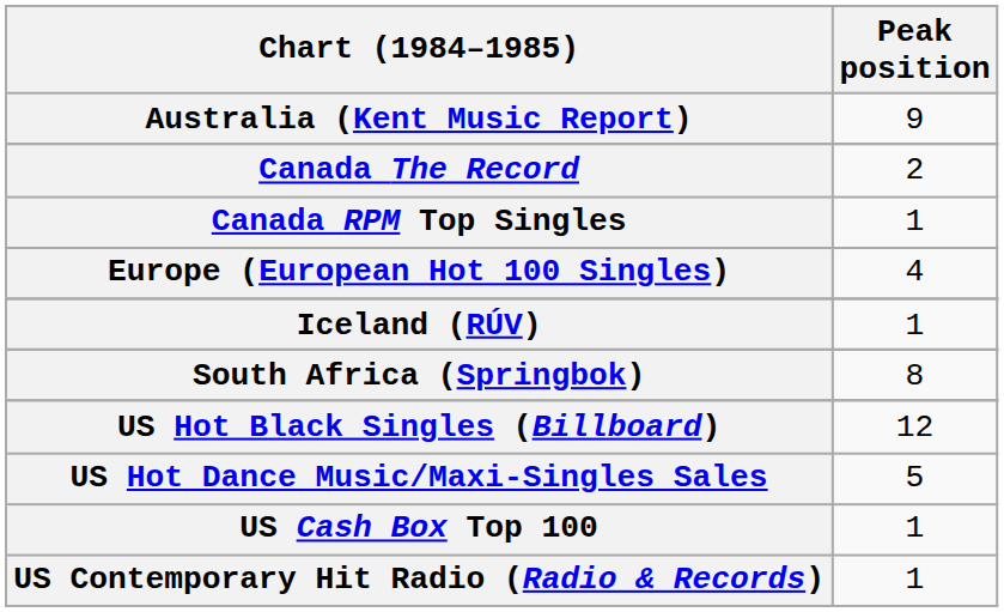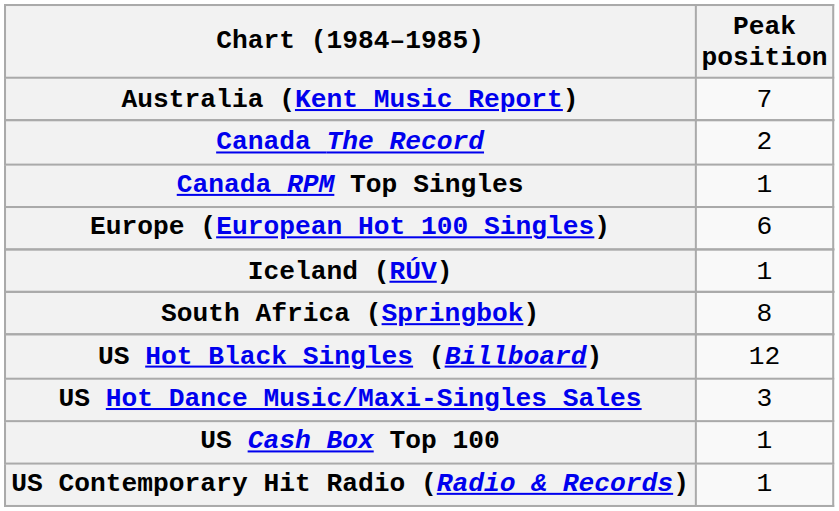 <table class="wikitable sortable plainrowheaders">
 <tr>
 <th scope="col">Chart (1984–1985)</th>
 <th scope="col">Peak<br>position</th>
 </tr>
 <tr>
 <th scope="row">Australia (<a href='#'>Kent Music Report</a>)</th>
-<td style="text-align:center;">9</td>
+<td style="text-align:center;">7</td>
 </tr>
 <tr>
 </tr>
 <tr>
 </tr>
 <tr>
 <th scope="row"><a href='#'>Canada <em>The Record</em></a></th>
 <td style="text-align:center;">2</td>
 </tr>
 <tr>
 <th scope="row"><a href='#'>Canada <em>RPM</em></a> Top Singles</th>
 <td style="text-align:center;">1</td>
 </tr>
 <tr>
 <th scope="row">Europe (<a href='#'>European Hot 100 Singles</a>)</th>
-<td style="text-align:center;">4</td>
+<td style="text-align:center;">6</td>
 </tr>
 <tr>
 </tr>
 <tr>
 </tr>
 <tr>
 <th scope="row">Iceland (<a href='#'>RÚV</a>)</th>
 <td style="text-align:center;">1</td>
 </tr>
 <tr>
 </tr>
 <tr>
 </tr>
 <tr>
 <th scope="row">South Africa (<a href='#'>Springbok</a>)</th>
 <td align="center">8</td>
 </tr>
 <tr>
 </tr>
 <tr>
 </tr>
 <tr>
 </tr>
 <tr>
 </tr>
 <tr>
 <th scope="row">US <a href='#'>Hot Black Singles</a> (<em><a href='#'>Billboard</a></em>)</th>
 <td style="text-align:center;">12</td>
 </tr>
 <tr>
 <th scope="row">US <a href='#'>Hot Dance Music/Maxi-Singles Sales</a></th>
-<td style="text-align:center;">5</td>
+<td style="text-align:center;">3</td>
 </tr>
 <tr>
 <th scope="row">US <a href='#'><em>Cash Box</em></a> Top 100</th>
 <td align="center">1</td>
 </tr>
 <tr>
 <th scope="row">US Contemporary Hit Radio (<em><a href='#'>Radio & Records</a></em>)</th>
 <td align="center">1</td>
 </tr>
 </table>
